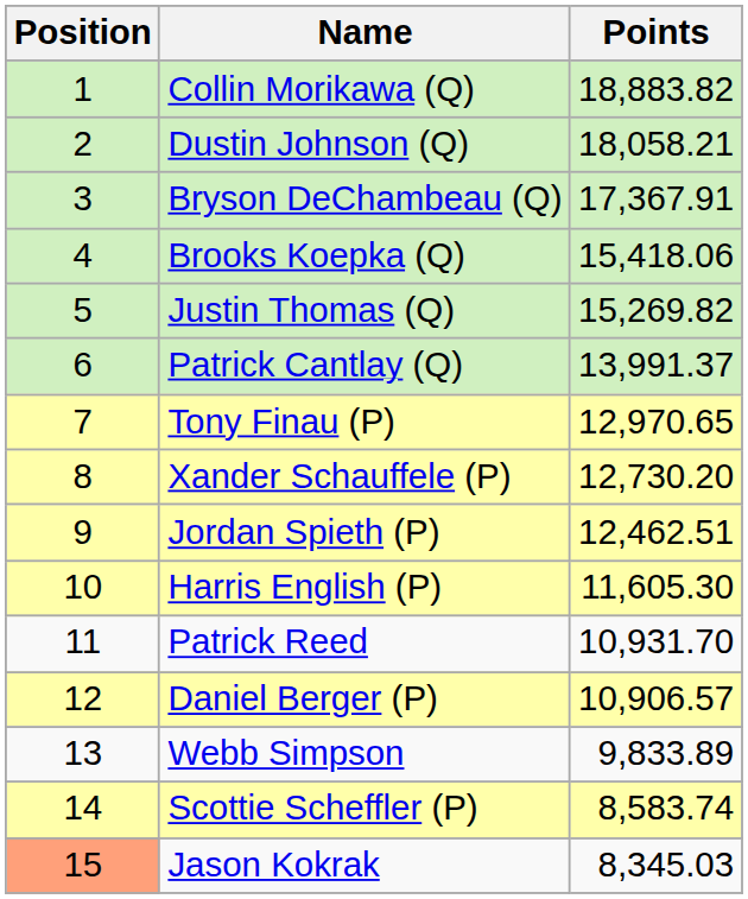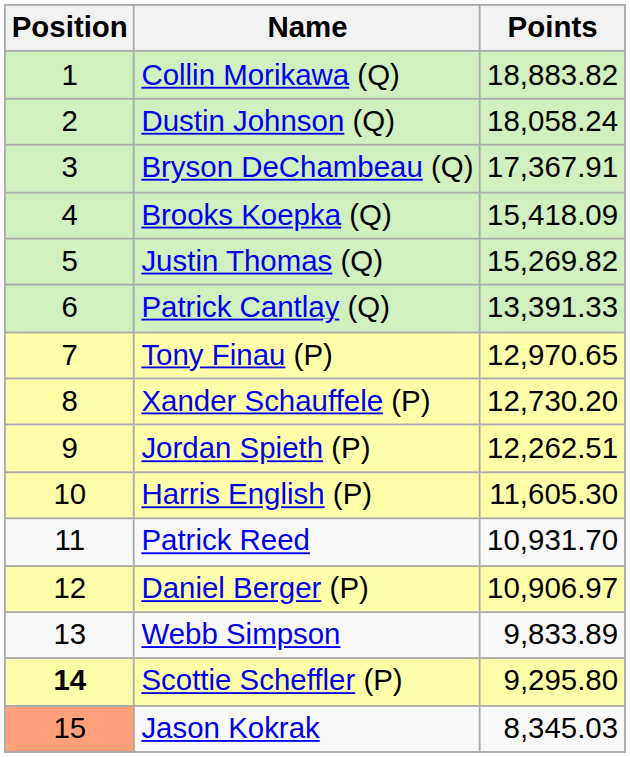 <table class="wikitable" style="text-align:right">
 <tr>
 <th>Position</th>
 <th>Name</th>
 <th>Points</th>
 </tr>
 <tr style="background:#d0f0c0;">
 <td align=center>1</td>
 <td align=left><a href='#'>Collin Morikawa</a> (Q)</td>
 <td>18,883.82</td>
 </tr>
 <tr style="background:#d0f0c0;">
 <td align=center>2</td>
 <td align=left><a href='#'>Dustin Johnson</a> (Q)</td>
-<td>18,058.21</td>
+<td>18,058.24</td>
 </tr>
 <tr style="background:#d0f0c0;">
 <td align=center>3</td>
 <td align=left><a href='#'>Bryson DeChambeau</a> (Q)</td>
 <td>17,367.91</td>
 </tr>
 <tr style="background:#d0f0c0;">
 <td align=center>4</td>
 <td align=left><a href='#'>Brooks Koepka</a> (Q)</td>
-<td>15,418.06</td>
+<td>15,418.09</td>
 </tr>
 <tr style="background:#d0f0c0;">
 <td align=center>5</td>
 <td align=left><a href='#'>Justin Thomas</a> (Q)</td>
 <td>15,269.82</td>
 </tr>
 <tr style="background:#d0f0c0;">
 <td align=center>6</td>
 <td align=left><a href='#'>Patrick Cantlay</a> (Q)</td>
-<td>13,991.37</td>
+<td>13,391.33</td>
 </tr>
 <tr style="background:#ffa;">
 <td align=center>7</td>
 <td align=left><a href='#'>Tony Finau</a> (P)</td>
 <td>12,970.65</td>
 </tr>
 <tr style="background:#ffa;">
 <td align=center>8</td>
 <td align=left><a href='#'>Xander Schauffele</a> (P)</td>
 <td>12,730.20</td>
 </tr>
 <tr style="background:#ffa;">
 <td align=center>9</td>
 <td align=left><a href='#'>Jordan Spieth</a> (P)</td>
-<td>12,462.51</td>
+<td>12,262.51</td>
 </tr>
 <tr style="background:#ffa;">
 <td align=center>10</td>
 <td align=left><a href='#'>Harris English</a> (P)</td>
 <td>11,605.30</td>
 </tr>
 <tr>
 <td align=center>11</td>
 <td align=left><a href='#'>Patrick Reed</a></td>
 <td>10,931.70</td>
 </tr>
 <tr style="background:#ffa;">
 <td align=center>12</td>
 <td align=left><a href='#'>Daniel Berger</a> (P)</td>
-<td>10,906.57</td>
+<td>10,906.97</td>
 </tr>
 <tr>
 <td align=center>13</td>
 <td align=left><a href='#'>Webb Simpson</a></td>
 <td>9,833.89</td>
 </tr>
 <tr style="background:#ffa;">
-<td align=center>14</td>
+<td align=center><strong>14</strong></td>
 <td align=left><a href='#'>Scottie Scheffler</a> (P)</td>
-<td>8,583.74</td>
+<td>9,295.80</td>
 </tr>
 <tr>
 <td align=center style="background: lightsalmon;">15</td>
 <td align=left><a href='#'>Jason Kokrak</a></td>
 <td>8,345.03</td>
 </tr>
 </table>
